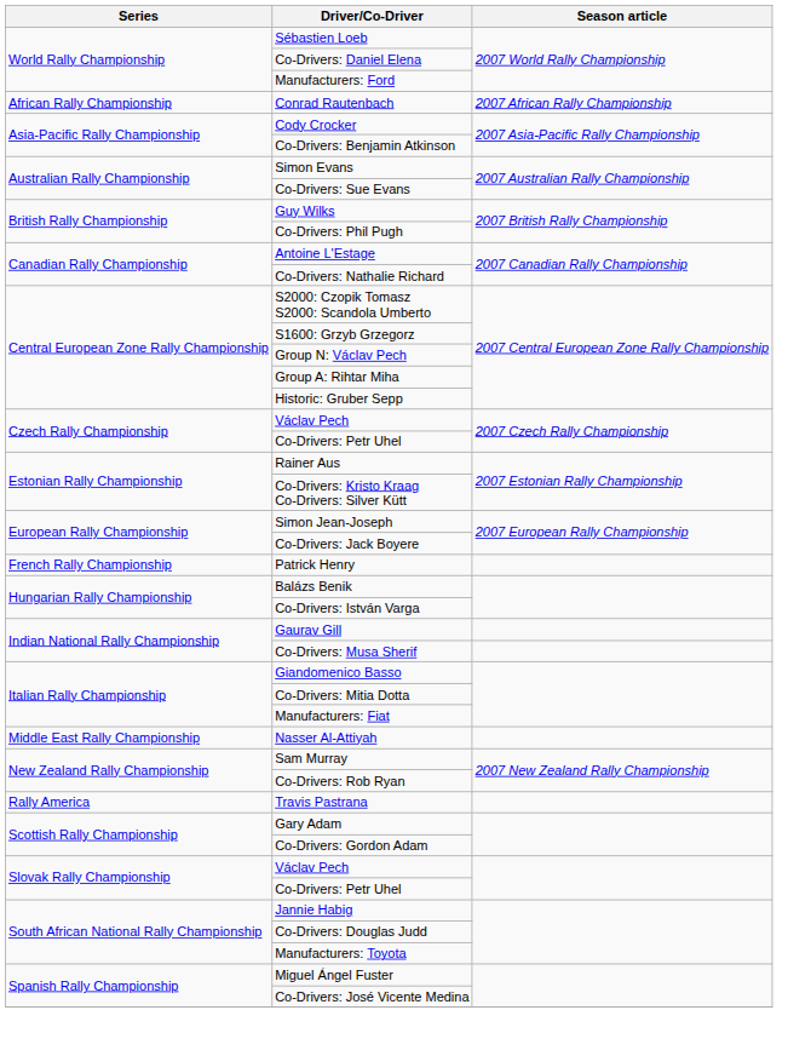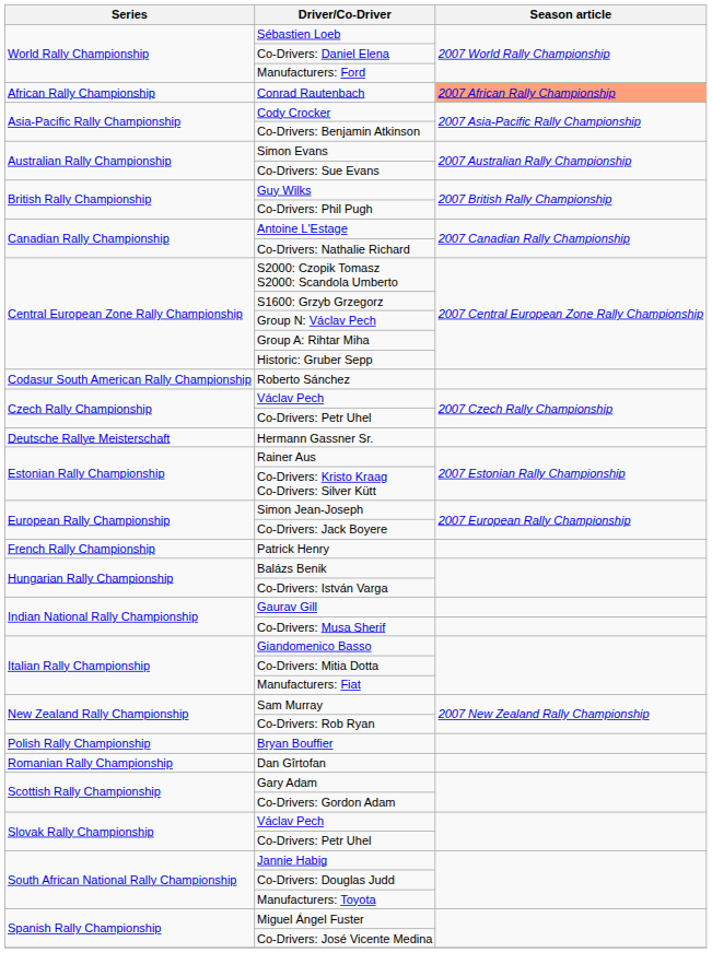 <table class="wikitable" style="font-size: 87%;">
 <tr>
 <th>Series</th>
 <th>Driver/Co-Driver</th>
 <th>Season article</th>
 </tr>
 <tr>
 <td rowspan=3><a href='#'>World Rally Championship</a></td>
 <td> <a href='#'>Sébastien Loeb</a></td>
 <td rowspan=3><em><a href='#'>2007 World Rally Championship</a></em></td>
 </tr>
 <tr>
 <td>Co-Drivers:  <a href='#'>Daniel Elena</a></td>
 </tr>
 <tr>
 <td>Manufacturers:  <a href='#'>Ford</a></td>
 </tr>
 <tr>
 <td><a href='#'>African Rally Championship</a></td>
 <td> <a href='#'>Conrad Rautenbach</a></td>
-<td><em><a href='#'>2007 African Rally Championship</a></em></td>
+<td style="background: lightsalmon;"><em><a href='#'>2007 African Rally Championship</a></em></td>
 </tr>
 <tr>
 <td rowspan=2><a href='#'>Asia-Pacific Rally Championship</a></td>
 <td> <a href='#'>Cody Crocker</a></td>
 <td rowspan=2><em><a href='#'>2007 Asia-Pacific Rally Championship</a></em></td>
 </tr>
 <tr>
 <td>Co-Drivers:  Benjamin Atkinson</td>
 </tr>
 <tr>
 <td rowspan=2><a href='#'>Australian Rally Championship</a></td>
 <td> Simon Evans</td>
 <td rowspan=2><em><a href='#'>2007 Australian Rally Championship</a></em></td>
 </tr>
 <tr>
 <td>Co-Drivers:  Sue Evans</td>
 </tr>
 <tr>
 <td rowspan=2><a href='#'>British Rally Championship</a></td>
 <td> <a href='#'>Guy Wilks</a></td>
 <td rowspan=2><em><a href='#'>2007 British Rally Championship</a></em></td>
 </tr>
 <tr>
 <td>Co-Drivers:  Phil Pugh</td>
 </tr>
 <tr>
 <td rowspan=2><a href='#'>Canadian Rally Championship</a></td>
 <td> <a href='#'>Antoine L'Estage</a></td>
 <td rowspan=2><em><a href='#'>2007 Canadian Rally Championship</a></em></td>
 </tr>
 <tr>
 <td>Co-Drivers:  Nathalie Richard</td>
 </tr>
 <tr>
 <td rowspan=5><a href='#'>Central European Zone Rally Championship</a></td>
 <td>S2000:  Czopik Tomasz<br>S2000:  Scandola Umberto</td>
 <td rowspan=5><em><a href='#'>2007 Central European Zone Rally Championship</a></em></td>
 </tr>
 <tr>
 <td>S1600:  Grzyb Grzegorz</td>
 </tr>
 <tr>
 <td>Group N:  <a href='#'>Václav Pech</a></td>
 </tr>
 <tr>
 <td>Group A:  Rihtar Miha</td>
 </tr>
 <tr>
 <td>Historic:  Gruber Sepp</td>
 </tr>
 <tr>
+<td><a href='#'>Codasur South American Rally Championship</a></td>
+<td> Roberto Sánchez</td>
+<td></td>
+</tr>
+<tr>
 <td rowspan=2><a href='#'>Czech Rally Championship</a></td>
 <td> <a href='#'>Václav Pech</a></td>
 <td rowspan=2><em><a href='#'>2007 Czech Rally Championship</a></em></td>
 </tr>
 <tr>
 <td>Co-Drivers:  Petr Uhel</td>
+</tr>
+<tr>
+<td><a href='#'>Deutsche Rallye Meisterschaft</a></td>
+<td> Hermann Gassner Sr.</td>
+<td></td>
 </tr>
 <tr>
 <td rowspan=2><a href='#'>Estonian Rally Championship</a></td>
 <td> Rainer Aus</td>
 <td rowspan=2><em><a href='#'>2007 Estonian Rally Championship</a></em></td>
 </tr>
 <tr>
 <td>Co-Drivers:  <a href='#'>Kristo Kraag</a><br>Co-Drivers:  Silver Kütt</td>
 </tr>
 <tr>
 <td rowspan=2><a href='#'>European Rally Championship</a></td>
 <td> Simon Jean-Joseph</td>
 <td rowspan=2><em><a href='#'>2007 European Rally Championship</a></em></td>
 </tr>
 <tr>
 <td>Co-Drivers:  Jack Boyere</td>
 </tr>
 <tr>
 <td><a href='#'>French Rally Championship</a></td>
 <td> Patrick Henry</td>
 <td></td>
 </tr>
 <tr>
 <td rowspan=2><a href='#'>Hungarian Rally Championship</a></td>
 <td> Balázs Benik</td>
 <td rowspan=2></td>
 </tr>
 <tr>
 <td>Co-Drivers:  István Varga</td>
 </tr>
 <tr>
 <td rowspan=2><a href='#'>Indian National Rally Championship</a></td>
 <td> <a href='#'>Gaurav Gill</a></td>
 <td></td>
 </tr>
 <tr>
 <td>Co-Drivers:  <a href='#'>Musa Sherif</a></td>
 </tr>
 <tr>
 <td rowspan=3><a href='#'>Italian Rally Championship</a></td>
 <td> <a href='#'>Giandomenico Basso</a></td>
 <td rowspan=3></td>
 </tr>
 <tr>
 <td>Co-Drivers:  Mitia Dotta</td>
 </tr>
 <tr>
 <td>Manufacturers:  <a href='#'>Fiat</a></td>
 </tr>
 <tr>
-<td><a href='#'>Middle East Rally Championship</a></td>
-<td> <a href='#'>Nasser Al-Attiyah</a></td>
-<td></td>
-</tr>
-<tr>
 <td rowspan=2><a href='#'>New Zealand Rally Championship</a></td>
 <td> Sam Murray</td>
 <td rowspan=2><em><a href='#'>2007 New Zealand Rally Championship</a></em></td>
 </tr>
 <tr>
 <td>Co-Drivers:  Rob Ryan</td>
 </tr>
 <tr>
-<td><a href='#'>Rally America</a></td>
-<td> <a href='#'>Travis Pastrana</a></td>
+<td><a href='#'>Polish Rally Championship</a></td>
+<td> <a href='#'>Bryan Bouffier</a></td>
+<td></td>
+</tr>
+<tr>
+<td><a href='#'>Romanian Rally Championship</a></td>
+<td> Dan Gîrtofan</td>
 <td></td>
 </tr>
 <tr>
 <td rowspan=2><a href='#'>Scottish Rally Championship</a></td>
 <td> Gary Adam</td>
 <td rowspan=2></td>
 </tr>
 <tr>
 <td>Co-Drivers:  Gordon Adam</td>
 </tr>
 <tr>
 <td rowspan=2><a href='#'>Slovak Rally Championship</a></td>
 <td> <a href='#'>Václav Pech</a></td>
 <td rowspan=2></td>
 </tr>
 <tr>
 <td>Co-Drivers:  Petr Uhel</td>
 </tr>
 <tr>
 <td rowspan=3><a href='#'>South African National Rally Championship</a></td>
 <td> <a href='#'>Jannie Habig</a></td>
 <td rowspan=3></td>
 </tr>
 <tr>
 <td>Co-Drivers:  Douglas Judd</td>
 </tr>
 <tr>
 <td>Manufacturers:  <a href='#'>Toyota</a></td>
 </tr>
 <tr>
 <td rowspan=2><a href='#'>Spanish Rally Championship</a></td>
 <td> Miguel Ángel Fuster</td>
 <td rowspan=2></td>
 </tr>
 <tr>
 <td>Co-Drivers:  José Vicente Medina</td>
 </tr>
 <tr>
 </tr>
 </table>
